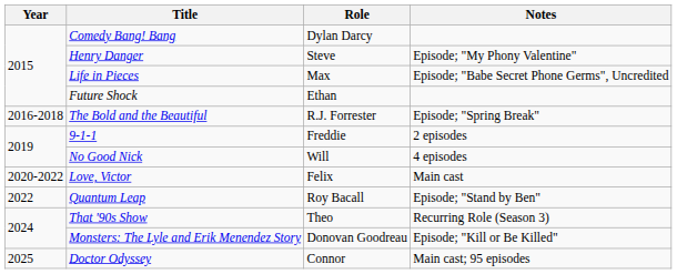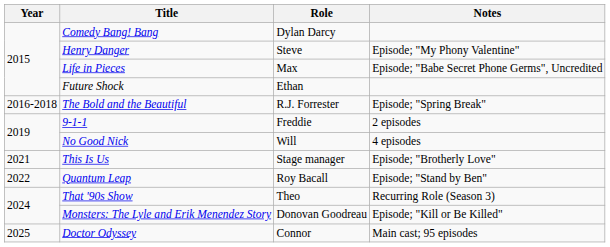 <table class="wikitable">
 <tr>
 <th>Year</th>
 <th>Title</th>
 <th>Role</th>
 <th>Notes</th>
 </tr>
 <tr>
 <td rowspan="4">2015</td>
 <td><em><a href='#'>Comedy Bang! Bang</a></em></td>
 <td>Dylan Darcy</td>
 <td></td>
 </tr>
 <tr>
 <td><em><a href='#'>Henry Danger</a></em></td>
 <td>Steve</td>
 <td>Episode; "My Phony Valentine"</td>
 </tr>
 <tr>
 <td><em><a href='#'>Life in Pieces</a></em></td>
 <td>Max</td>
 <td>Episode; "Babe Secret Phone Germs", Uncredited</td>
 </tr>
 <tr>
 <td><em>Future Shock</em></td>
 <td>Ethan</td>
 <td></td>
 </tr>
 <tr>
 <td>2016-2018</td>
 <td><em><a href='#'>The Bold and the Beautiful</a></em></td>
 <td>R.J. Forrester</td>
 <td>Episode; "Spring Break"</td>
 </tr>
 <tr>
 <td rowspan="2">2019</td>
 <td><em><a href='#'>9-1-1</a></em></td>
 <td>Freddie</td>
 <td>2 episodes</td>
 </tr>
 <tr>
 <td><em><a href='#'>No Good Nick</a></em></td>
 <td>Will</td>
 <td>4 episodes</td>
 </tr>
 <tr>
-<td>2020-2022</td>
-<td><em><a href='#'>Love, Victor</a></em></td>
-<td>Felix</td>
-<td>Main cast</td>
+<td>2021</td>
+<td><em><a href='#'>This Is Us</a></em></td>
+<td>Stage manager</td>
+<td>Episode; "Brotherly Love"</td>
 </tr>
 <tr>
 <td>2022</td>
 <td><em><a href='#'>Quantum Leap</a></em></td>
 <td>Roy Bacall</td>
 <td>Episode; "Stand by Ben"</td>
 </tr>
 <tr>
 <td rowspan="2">2024</td>
 <td><em><a href='#'>That '90s Show</a></em></td>
 <td>Theo</td>
 <td>Recurring Role (Season 3)</td>
 </tr>
 <tr>
 <td><em><a href='#'>Monsters: The Lyle and Erik Menendez Story</a></em></td>
 <td>Donovan Goodreau</td>
 <td>Episode; "Kill or Be Killed"</td>
 </tr>
 <tr>
 <td>2025</td>
 <td><em><a href='#'>Doctor Odyssey</a></em></td>
 <td>Connor</td>
 <td>Main cast; 95 episodes</td>
 </tr>
 </table>
